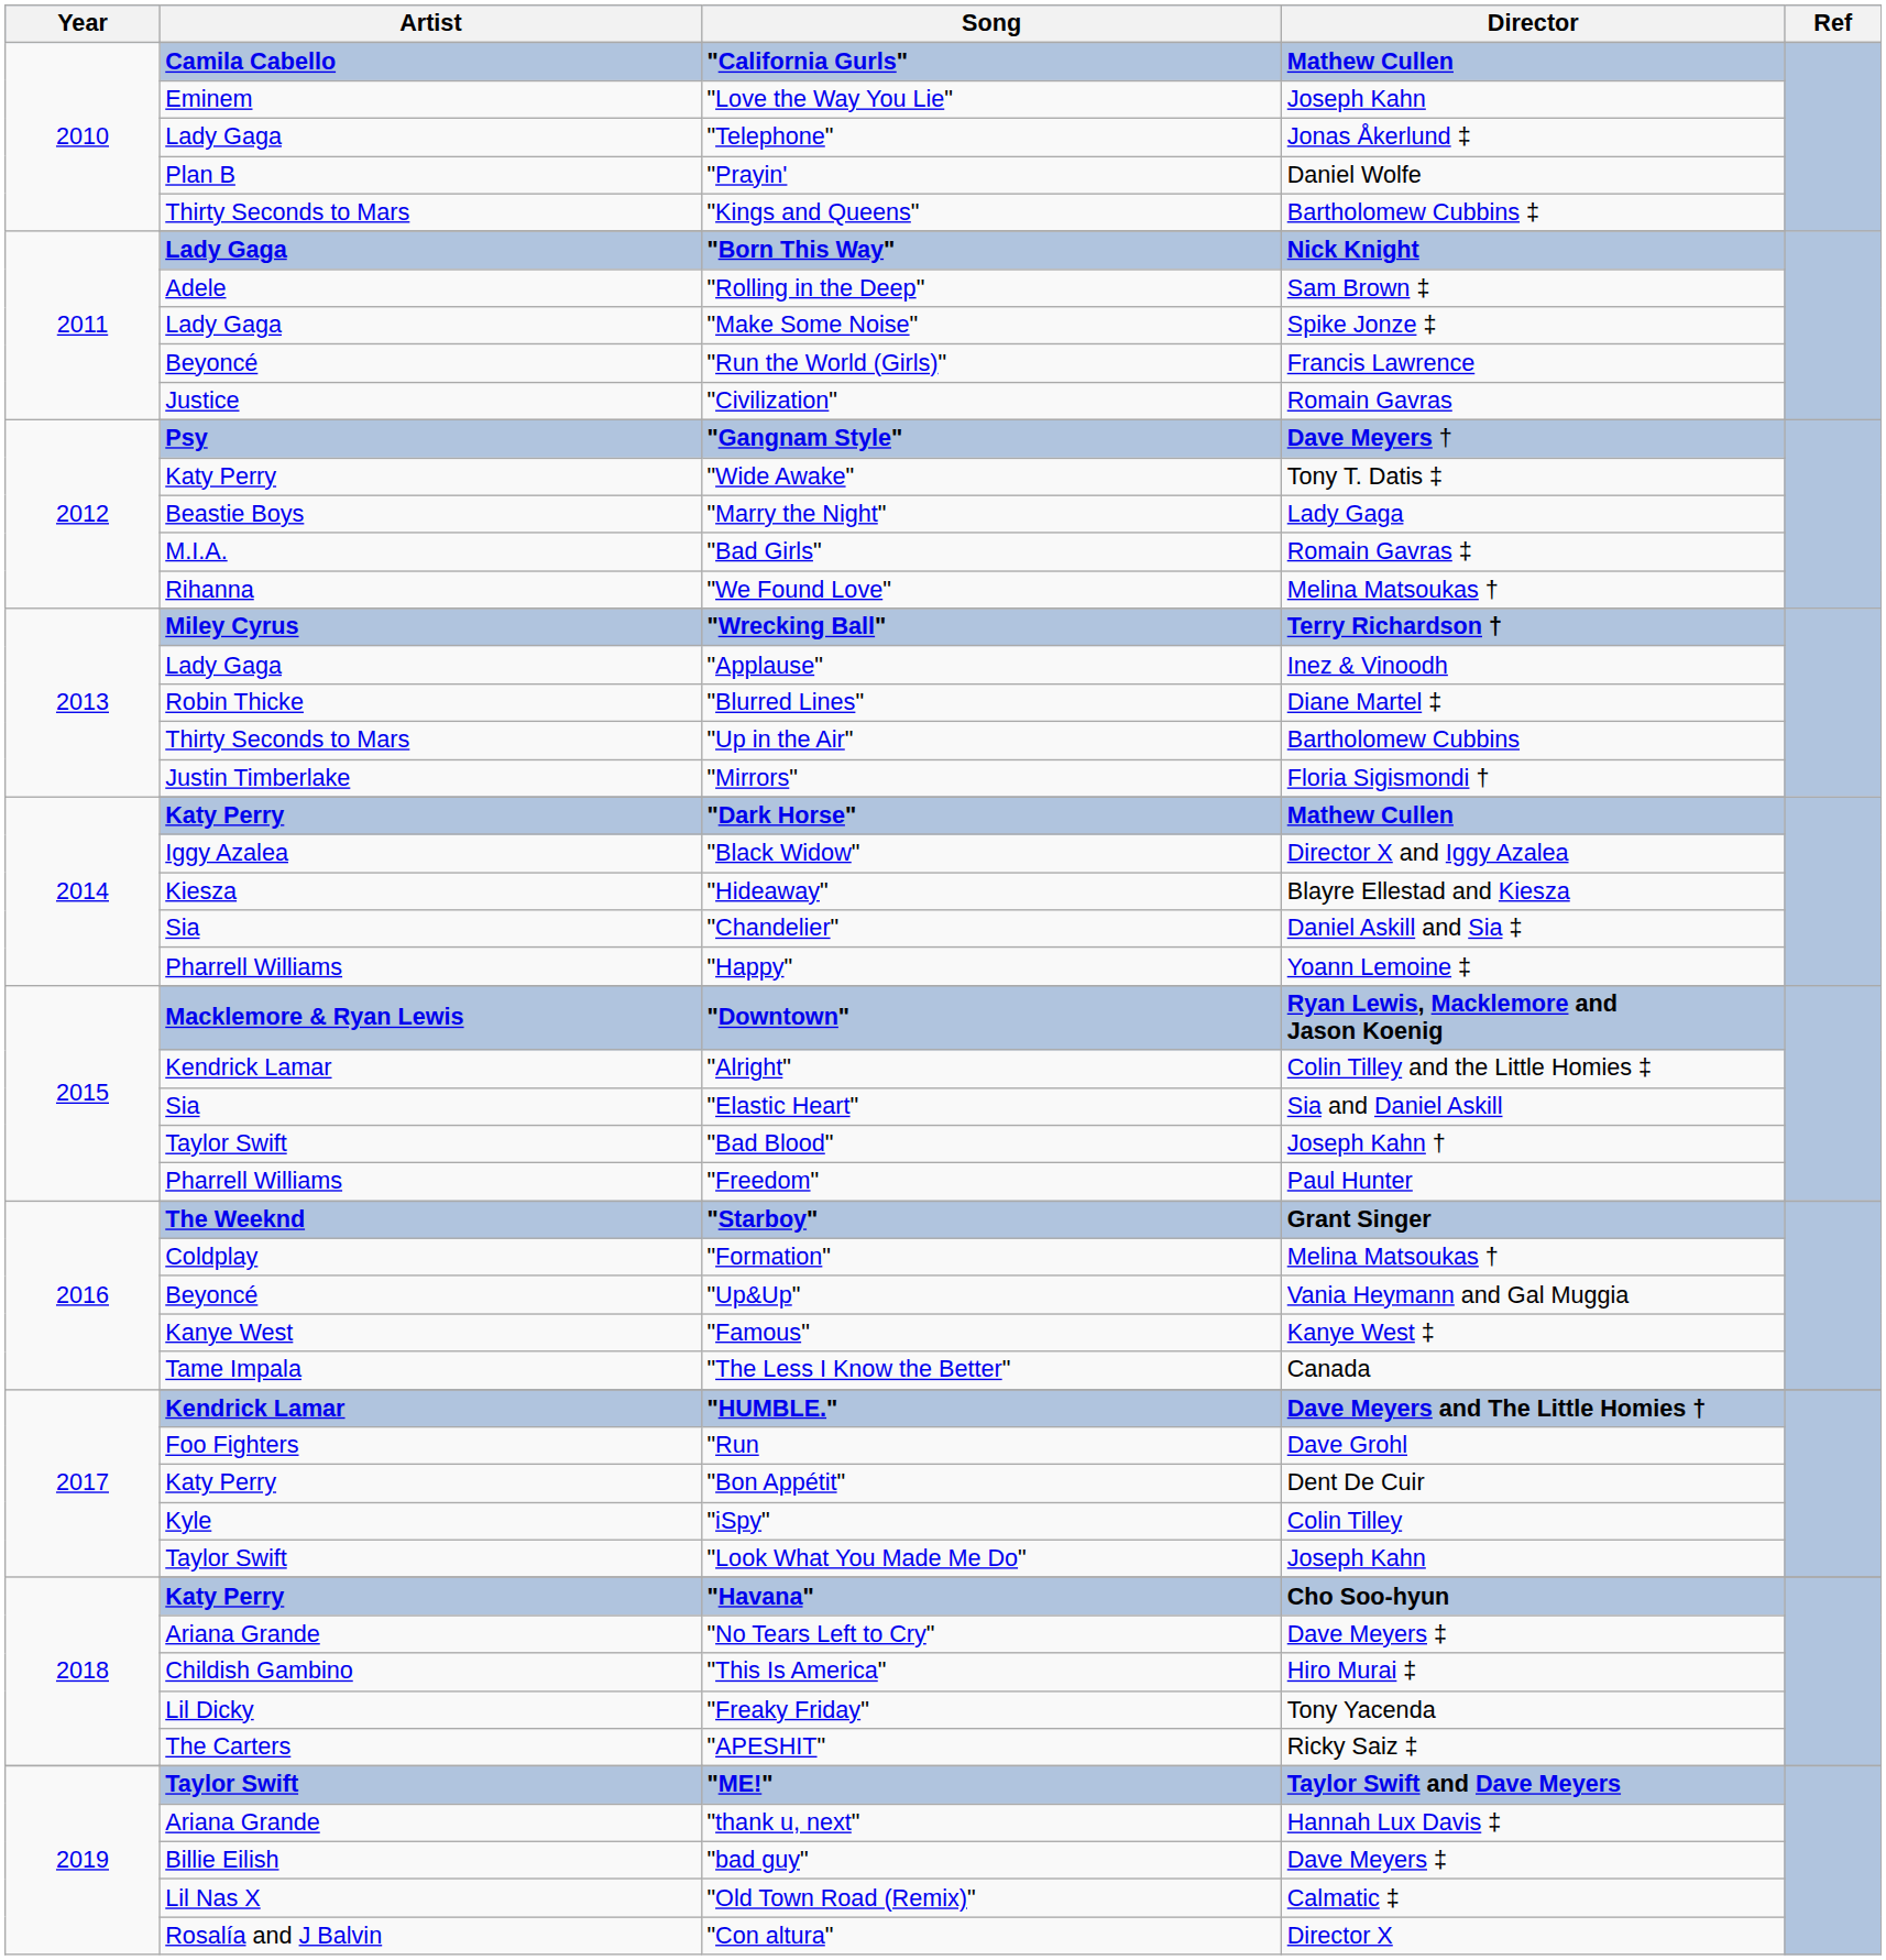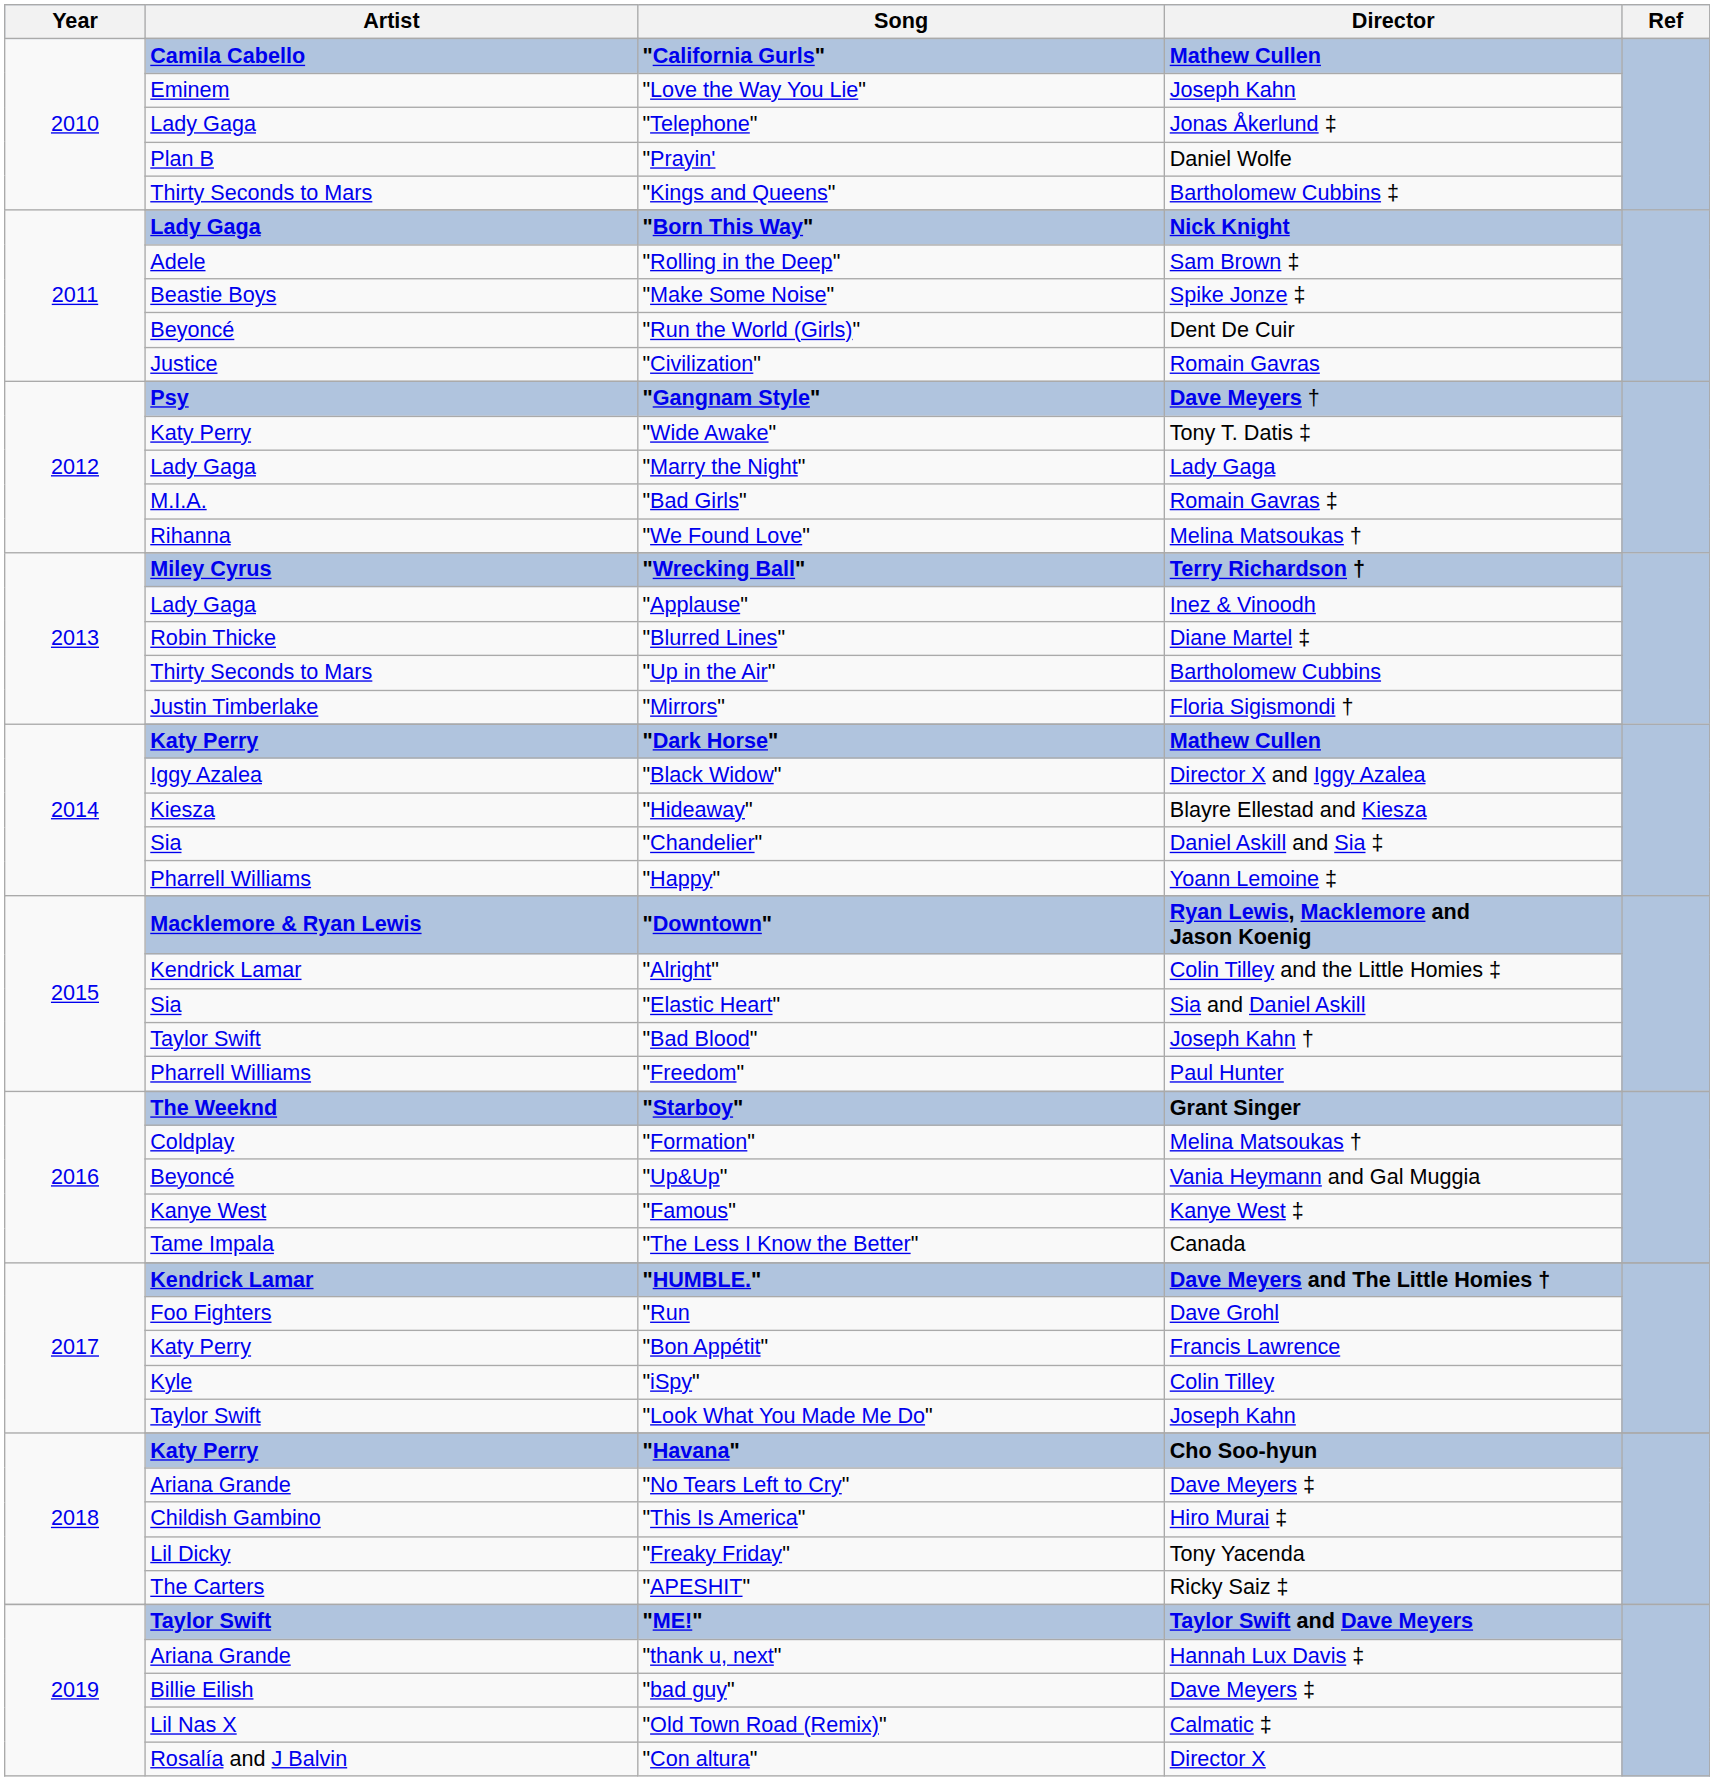 <table class="wikitable" style="width:100%;">
 <tr style="background:#B0C4DE;">
 <th style="width:8%;">Year</th>
 <th style="width:28%;">Artist</th>
 <th style="width:30%;">Song</th>
 <th style="width:26%;">Director</th>
 <th style="width:5%;">Ref</th>
 </tr>
 <tr>
 <td rowspan="6" align="center"><a href='#'>2010</a></td>
 </tr>
 <tr style="background:#B0C4DE">
 <td><strong><a href='#'>Camila Cabello</a>  </strong></td>
 <td><strong>"<a href='#'>California Gurls</a>"</strong></td>
 <td><strong><a href='#'>Mathew Cullen</a></strong></td>
 <td rowspan="6" align="center"></td>
 </tr>
 <tr>
 <td><a href='#'>Eminem</a> </td>
 <td>"<a href='#'>Love the Way You Lie</a>"</td>
 <td><a href='#'>Joseph Kahn</a></td>
 </tr>
 <tr>
 <td><a href='#'>Lady Gaga</a> </td>
 <td>"<a href='#'>Telephone</a>"</td>
 <td><a href='#'>Jonas Åkerlund</a> ‡</td>
 </tr>
 <tr>
 <td><a href='#'>Plan B</a></td>
 <td>"<a href='#'>Prayin'</a></td>
 <td>Daniel Wolfe</td>
 </tr>
 <tr>
 <td><a href='#'>Thirty Seconds to Mars</a></td>
 <td>"<a href='#'>Kings and Queens</a>"</td>
 <td><a href='#'>Bartholomew Cubbins</a> ‡</td>
 </tr>
 <tr>
 <td rowspan="6" align="center"><a href='#'>2011</a></td>
 </tr>
 <tr style="background:#B0C4DE">
 <td><strong><a href='#'>Lady Gaga</a></strong></td>
 <td><strong>"<a href='#'>Born This Way</a>"</strong></td>
 <td><strong><a href='#'>Nick Knight</a></strong></td>
 <td rowspan="6" align="center"></td>
 </tr>
 <tr>
 <td><a href='#'>Adele</a></td>
 <td>"<a href='#'>Rolling in the Deep</a>"</td>
 <td><a href='#'>Sam Brown</a> ‡</td>
 </tr>
 <tr>
-<td><a href='#'>Lady Gaga</a></td>
+<td><a href='#'>Beastie Boys</a></td>
 <td>"<a href='#'>Make Some Noise</a>"</td>
 <td><a href='#'>Spike Jonze</a> ‡</td>
 </tr>
 <tr>
 <td><a href='#'>Beyoncé</a></td>
 <td>"<a href='#'>Run the World (Girls)</a>"</td>
-<td><a href='#'>Francis Lawrence</a></td>
+<td>Dent De Cuir</td>
 </tr>
 <tr>
 <td><a href='#'>Justice</a></td>
 <td>"<a href='#'>Civilization</a>"</td>
 <td><a href='#'>Romain Gavras</a></td>
 </tr>
 <tr>
 <td rowspan="6" align="center"><a href='#'>2012</a></td>
 </tr>
 <tr style="background:#B0C4DE">
 <td><strong><a href='#'>Psy</a></strong></td>
 <td><strong>"<a href='#'>Gangnam Style</a>"</strong></td>
 <td><strong><a href='#'>Dave Meyers</a></strong> †</td>
 <td rowspan="6" align="center"></td>
 </tr>
 <tr>
 <td><a href='#'>Katy Perry</a></td>
 <td>"<a href='#'>Wide Awake</a>"</td>
 <td>Tony T. Datis ‡</td>
 </tr>
 <tr>
-<td><a href='#'>Beastie Boys</a></td>
+<td><a href='#'>Lady Gaga</a></td>
 <td>"<a href='#'>Marry the Night</a>"</td>
 <td><a href='#'>Lady Gaga</a></td>
 </tr>
 <tr>
 <td><a href='#'>M.I.A.</a></td>
 <td>"<a href='#'>Bad Girls</a>"</td>
 <td><a href='#'>Romain Gavras</a> ‡</td>
 </tr>
 <tr>
 <td><a href='#'>Rihanna</a> </td>
 <td>"<a href='#'>We Found Love</a>"</td>
 <td><a href='#'>Melina Matsoukas</a> †</td>
 </tr>
 <tr>
 <td rowspan="6" align="center"><a href='#'>2013</a></td>
 </tr>
 <tr style="background:#B0C4DE">
 <td><strong><a href='#'>Miley Cyrus</a></strong></td>
 <td><strong>"<a href='#'>Wrecking Ball</a>"</strong></td>
 <td><strong><a href='#'>Terry Richardson</a> †</strong></td>
 <td rowspan="6" align="center"></td>
 </tr>
 <tr>
 <td><a href='#'>Lady Gaga</a></td>
 <td>"<a href='#'>Applause</a>"</td>
 <td><a href='#'>Inez & Vinoodh</a></td>
 </tr>
 <tr>
 <td><a href='#'>Robin Thicke</a> </td>
 <td>"<a href='#'>Blurred Lines</a>"</td>
 <td><a href='#'>Diane Martel</a> ‡</td>
 </tr>
 <tr>
 <td><a href='#'>Thirty Seconds to Mars</a></td>
 <td>"<a href='#'>Up in the Air</a>"</td>
 <td><a href='#'>Bartholomew Cubbins</a></td>
 </tr>
 <tr>
 <td><a href='#'>Justin Timberlake</a></td>
 <td>"<a href='#'>Mirrors</a>"</td>
 <td><a href='#'>Floria Sigismondi</a> †</td>
 </tr>
 <tr>
 <td rowspan="6" align="center"><a href='#'>2014</a></td>
 </tr>
 <tr style="background:#B0C4DE">
 <td><strong><a href='#'>Katy Perry</a> </strong></td>
 <td><strong>"<a href='#'>Dark Horse</a>"</strong></td>
 <td><strong><a href='#'>Mathew Cullen</a></strong></td>
 <td rowspan="6" align="center"></td>
 </tr>
 <tr>
 <td><a href='#'>Iggy Azalea</a> </td>
 <td>"<a href='#'>Black Widow</a>"</td>
 <td><a href='#'>Director X</a> and <a href='#'>Iggy Azalea</a></td>
 </tr>
 <tr>
 <td><a href='#'>Kiesza</a></td>
 <td>"<a href='#'>Hideaway</a>"</td>
 <td>Blayre Ellestad and <a href='#'>Kiesza</a></td>
 </tr>
 <tr>
 <td><a href='#'>Sia</a></td>
 <td>"<a href='#'>Chandelier</a>"</td>
 <td><a href='#'>Daniel Askill</a> and <a href='#'>Sia</a> ‡</td>
 </tr>
 <tr>
 <td><a href='#'>Pharrell Williams</a></td>
 <td>"<a href='#'>Happy</a>"</td>
 <td><a href='#'>Yoann Lemoine</a> ‡</td>
 </tr>
 <tr>
 <td rowspan="6" align="center"><a href='#'>2015</a></td>
 </tr>
 <tr style="background:#B0C4DE">
 <td><strong><a href='#'>Macklemore & Ryan Lewis</a></strong></td>
 <td><strong>"<a href='#'>Downtown</a>"</strong></td>
 <td><strong><a href='#'>Ryan Lewis</a>, <a href='#'>Macklemore</a> and <br>Jason Koenig</strong></td>
 <td rowspan="5" align="center"></td>
 </tr>
 <tr>
 <td><a href='#'>Kendrick Lamar</a></td>
 <td>"<a href='#'>Alright</a>"</td>
 <td><a href='#'>Colin Tilley</a> and the Little Homies ‡</td>
 </tr>
 <tr>
 <td><a href='#'>Sia</a></td>
 <td>"<a href='#'>Elastic Heart</a>"</td>
 <td><a href='#'>Sia</a> and <a href='#'>Daniel Askill</a></td>
 </tr>
 <tr>
 <td><a href='#'>Taylor Swift</a> </td>
 <td>"<a href='#'>Bad Blood</a>"</td>
 <td><a href='#'>Joseph Kahn</a> †</td>
 </tr>
 <tr>
 <td><a href='#'>Pharrell Williams</a></td>
 <td>"<a href='#'>Freedom</a>"</td>
 <td><a href='#'>Paul Hunter</a></td>
 </tr>
 <tr>
 <td rowspan="6" align="center"><a href='#'>2016</a></td>
 </tr>
 <tr style="background:#B0C4DE">
 <td><strong><a href='#'>The Weeknd</a> </strong></td>
 <td><strong>"<a href='#'>Starboy</a>"</strong></td>
 <td><strong>Grant Singer</strong></td>
 <td rowspan="5" align="center"></td>
 </tr>
 <tr>
 <td><a href='#'>Coldplay</a></td>
 <td>"<a href='#'>Formation</a>"</td>
 <td><a href='#'>Melina Matsoukas</a> †</td>
 </tr>
 <tr>
 <td><a href='#'>Beyoncé</a></td>
 <td>"<a href='#'>Up&Up</a>"</td>
 <td><a href='#'>Vania Heymann</a> and Gal Muggia</td>
 </tr>
 <tr>
 <td><a href='#'>Kanye West</a></td>
 <td>"<a href='#'>Famous</a>"</td>
 <td><a href='#'>Kanye West</a> ‡</td>
 </tr>
 <tr>
 <td><a href='#'>Tame Impala</a></td>
 <td>"<a href='#'>The Less I Know the Better</a>"</td>
 <td>Canada</td>
 </tr>
 <tr>
 <td rowspan="6" align="center"><a href='#'>2017</a></td>
 </tr>
 <tr style="background:#B0C4DE">
 <td><strong><a href='#'>Kendrick Lamar</a></strong></td>
 <td><strong>"<a href='#'>HUMBLE.</a>"</strong></td>
 <td><strong><a href='#'>Dave Meyers</a> and The Little Homies †</strong></td>
 <td rowspan="5" align="center"></td>
 </tr>
 <tr>
 <td><a href='#'>Foo Fighters</a></td>
 <td>"<a href='#'>Run</a></td>
 <td><a href='#'>Dave Grohl</a></td>
 </tr>
 <tr>
 <td><a href='#'>Katy Perry</a> </td>
 <td>"<a href='#'>Bon Appétit</a>"</td>
-<td>Dent De Cuir</td>
+<td><a href='#'>Francis Lawrence</a></td>
 </tr>
 <tr>
 <td><a href='#'>Kyle</a> </td>
 <td>"<a href='#'>iSpy</a>"</td>
 <td><a href='#'>Colin Tilley</a></td>
 </tr>
 <tr>
 <td><a href='#'>Taylor Swift</a></td>
 <td>"<a href='#'>Look What You Made Me Do</a>"</td>
 <td><a href='#'>Joseph Kahn</a></td>
 </tr>
 <tr>
 <td rowspan="6" align="center"><a href='#'>2018</a></td>
 </tr>
 <tr style="background:#B0C4DE">
 <td><strong><a href='#'>Katy Perry</a> </strong></td>
 <td><strong>"<a href='#'>Havana</a>"</strong></td>
 <td><strong>Cho Soo-hyun</strong></td>
 <td rowspan="5" align="center"></td>
 </tr>
 <tr>
 <td><a href='#'>Ariana Grande</a></td>
 <td>"<a href='#'>No Tears Left to Cry</a>"</td>
 <td><a href='#'>Dave Meyers</a> ‡</td>
 </tr>
 <tr>
 <td><a href='#'>Childish Gambino</a></td>
 <td>"<a href='#'>This Is America</a>"</td>
 <td><a href='#'>Hiro Murai</a> ‡</td>
 </tr>
 <tr>
 <td><a href='#'>Lil Dicky</a>  </td>
 <td>"<a href='#'>Freaky Friday</a>"</td>
 <td>Tony Yacenda</td>
 </tr>
 <tr>
 <td><a href='#'>The Carters</a></td>
 <td>"<a href='#'>APESHIT</a>"</td>
 <td>Ricky Saiz ‡</td>
 </tr>
 <tr>
 </tr>
 <tr>
 <td rowspan="6" align="center"><a href='#'>2019</a></td>
 </tr>
 <tr style="background:#B0C4DE">
 <td><strong><a href='#'>Taylor Swift</a> </strong></td>
 <td><strong>"<a href='#'>ME!</a>"</strong></td>
 <td><strong><a href='#'>Taylor Swift</a> and <a href='#'>Dave Meyers</a></strong></td>
 <td rowspan="5" align="center"></td>
 </tr>
 <tr>
 <td><a href='#'>Ariana Grande</a></td>
 <td>"<a href='#'>thank u, next</a>"</td>
 <td><a href='#'>Hannah Lux Davis</a> ‡</td>
 </tr>
 <tr>
 <td><a href='#'>Billie Eilish</a></td>
 <td>"<a href='#'>bad guy</a>"</td>
 <td><a href='#'>Dave Meyers</a> ‡</td>
 </tr>
 <tr>
 <td><a href='#'>Lil Nas X</a> </td>
 <td>"<a href='#'>Old Town Road (Remix)</a>"</td>
 <td><a href='#'>Calmatic</a> ‡</td>
 </tr>
 <tr>
 <td><a href='#'>Rosalía</a> and <a href='#'>J Balvin</a> </td>
 <td>"<a href='#'>Con altura</a>"</td>
 <td><a href='#'>Director X</a></td>
 </tr>
 </table>
